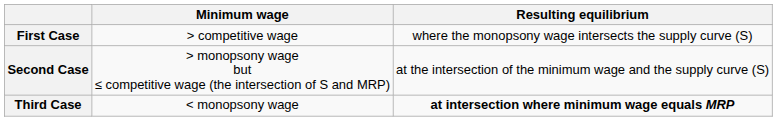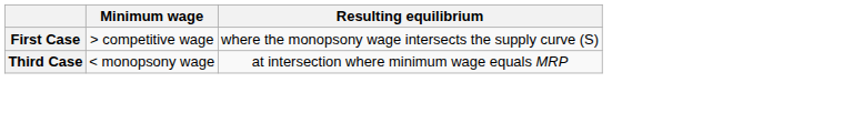 <table class="wikitable" style="text-align:center">
 <tr>
 <th></th>
 <th>Minimum wage</th>
 <th>Resulting equilibrium</th>
 </tr>
 <tr>
 <th>First Case</th>
 <td>> competitive wage</td>
 <td>where the monopsony wage intersects the supply curve (S)</td>
 </tr>
 <tr>
-<th>Second Case</th>
-<td>> monopsony wage <br> but <br> ≤ competitive wage (the intersection of S and MRP)</td>
-<td>at the intersection of the minimum wage and the supply curve (S)</td>
-</tr>
-<tr>
 <th>Third Case</th>
 <td>< monopsony wage</td>
-<td><strong>at intersection where minimum wage equals <em>MRP</em></strong></td>
+<td>at intersection where minimum wage equals <em>MRP</em></td>
 </tr>
 </table>
